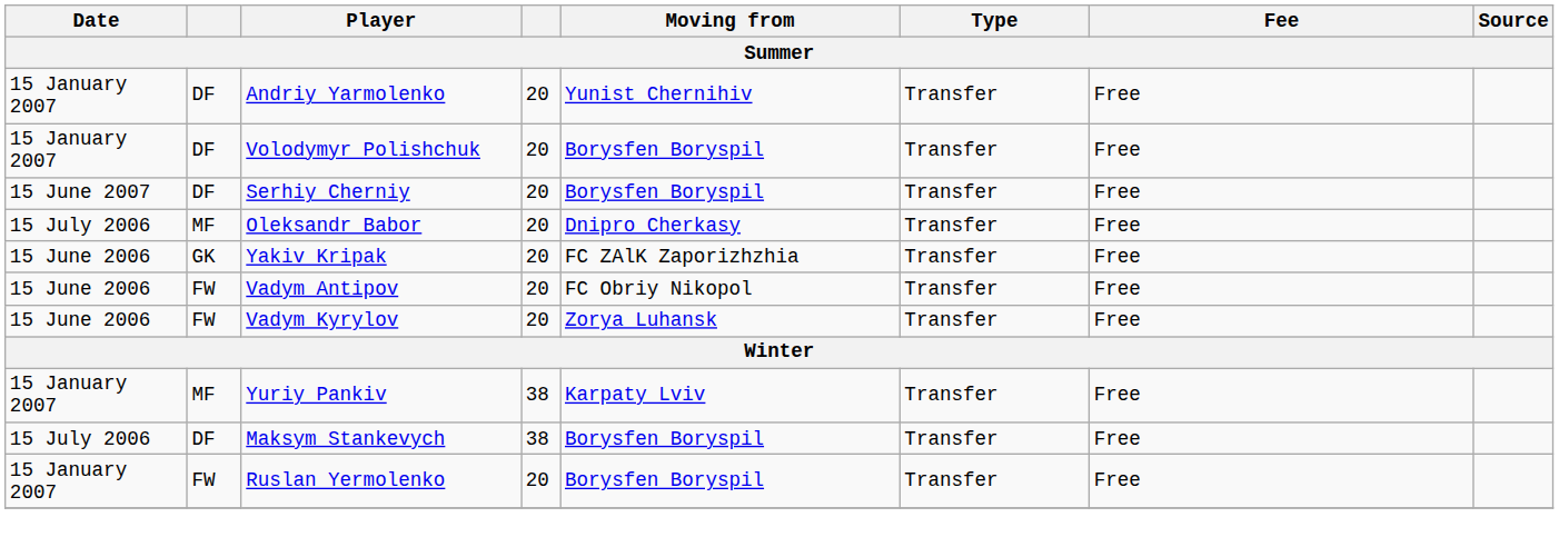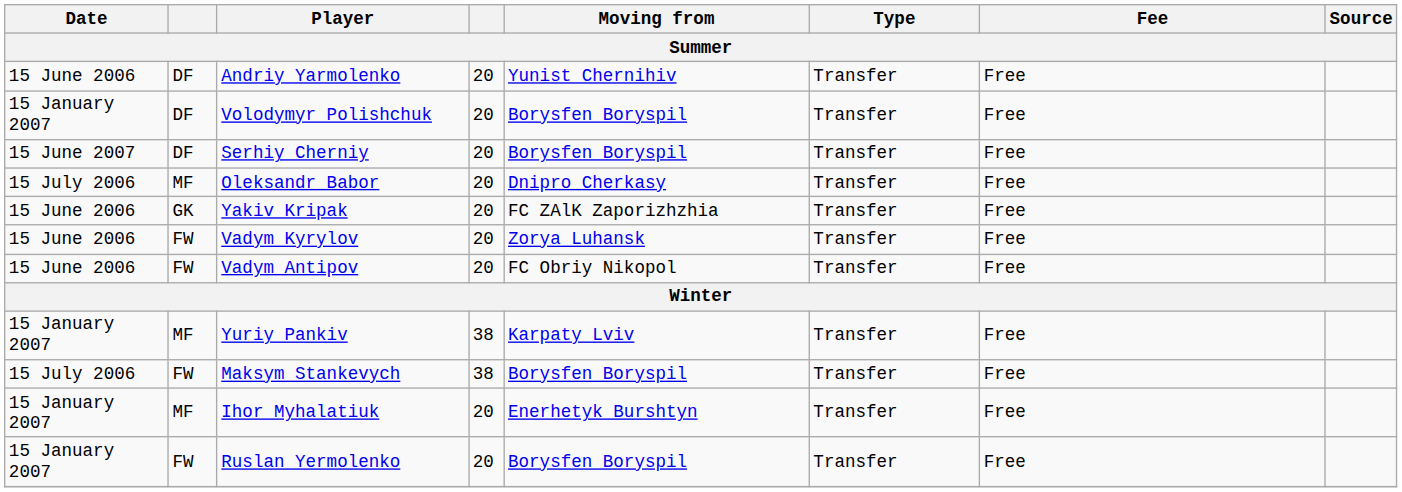 <table class="wikitable sortable">
 <tr>
 <th style="width:115px;">Date</th>
 <th style="width:30px;"></th>
 <th style="width:180px;">Player</th>
 <th style="width:20px;"></th>
 <th style="width:220px;">Moving from</th>
 <th style="width:120px;" class="unsortable">Type</th>
 <th style="width:250px;" class="unsortable">Fee</th>
 <th style="width:20px;">Source</th>
 </tr>
 <tr>
 <th colspan=8>Summer</th>
 </tr>
 <tr>
-<td>15 January 2007</td>
+<td>15 June 2006</td>
 <td>DF</td>
 <td> <a href='#'>Andriy Yarmolenko</a></td>
 <td>20</td>
 <td> <a href='#'>Yunist Chernihiv</a></td>
 <td>Transfer</td>
 <td>Free</td>
 <td></td>
 </tr>
 <tr>
 <td>15 January 2007</td>
 <td>DF</td>
 <td> <a href='#'>Volodymyr Polishchuk</a></td>
 <td>20</td>
 <td> <a href='#'>Borysfen Boryspil</a></td>
 <td>Transfer</td>
 <td>Free</td>
 <td></td>
 </tr>
 <tr>
 <td>15 June 2007</td>
 <td>DF</td>
 <td> <a href='#'>Serhiy Cherniy</a></td>
 <td>20</td>
 <td> <a href='#'>Borysfen Boryspil</a></td>
 <td>Transfer</td>
 <td>Free</td>
 <td></td>
 </tr>
 <tr>
 <td>15 July 2006</td>
 <td>MF</td>
 <td> <a href='#'>Oleksandr Babor</a></td>
 <td>20</td>
 <td> <a href='#'>Dnipro Cherkasy</a></td>
 <td>Transfer</td>
 <td>Free</td>
 <td></td>
 </tr>
 <tr>
 <td>15 June 2006</td>
 <td>GK</td>
 <td> <a href='#'>Yakiv Kripak</a></td>
 <td>20</td>
 <td> FC ZAlK Zaporizhzhia</td>
 <td>Transfer</td>
 <td>Free</td>
 <td></td>
 </tr>
 <tr>
 <td>15 June 2006</td>
 <td>FW</td>
-<td> <a href='#'>Vadym Antipov</a></td>
+<td> <a href='#'>Vadym Kyrylov</a></td>
 <td>20</td>
-<td> FC Obriy Nikopol</td>
+<td> <a href='#'>Zorya Luhansk</a></td>
 <td>Transfer</td>
 <td>Free</td>
 <td></td>
 </tr>
 <tr>
 <td>15 June 2006</td>
 <td>FW</td>
-<td> <a href='#'>Vadym Kyrylov</a></td>
+<td> <a href='#'>Vadym Antipov</a></td>
 <td>20</td>
-<td> <a href='#'>Zorya Luhansk</a></td>
+<td> FC Obriy Nikopol</td>
 <td>Transfer</td>
 <td>Free</td>
 <td></td>
 </tr>
 <tr>
 <th colspan=8>Winter</th>
 </tr>
 <tr>
 <td>15 January 2007</td>
 <td>MF</td>
 <td> <a href='#'>Yuriy Pankiv</a></td>
 <td>38</td>
 <td> <a href='#'>Karpaty Lviv</a></td>
 <td>Transfer</td>
 <td>Free</td>
 <td></td>
 </tr>
 <tr>
 <td>15 July 2006</td>
-<td>DF</td>
+<td>FW</td>
 <td> <a href='#'>Maksym Stankevych</a></td>
 <td>38</td>
 <td> <a href='#'>Borysfen Boryspil</a></td>
+<td>Transfer</td>
+<td>Free</td>
+<td></td>
+</tr>
+<tr>
+<td>15 January 2007</td>
+<td>MF</td>
+<td> <a href='#'>Ihor Myhalatiuk</a></td>
+<td>20</td>
+<td> <a href='#'>Enerhetyk Burshtyn</a></td>
 <td>Transfer</td>
 <td>Free</td>
 <td></td>
 </tr>
 <tr>
 <td>15 January 2007</td>
 <td>FW</td>
 <td> <a href='#'>Ruslan Yermolenko</a></td>
 <td>20</td>
 <td> <a href='#'>Borysfen Boryspil</a></td>
 <td>Transfer</td>
 <td>Free</td>
 <td></td>
 </tr>
 <tr>
 </tr>
 </table>
